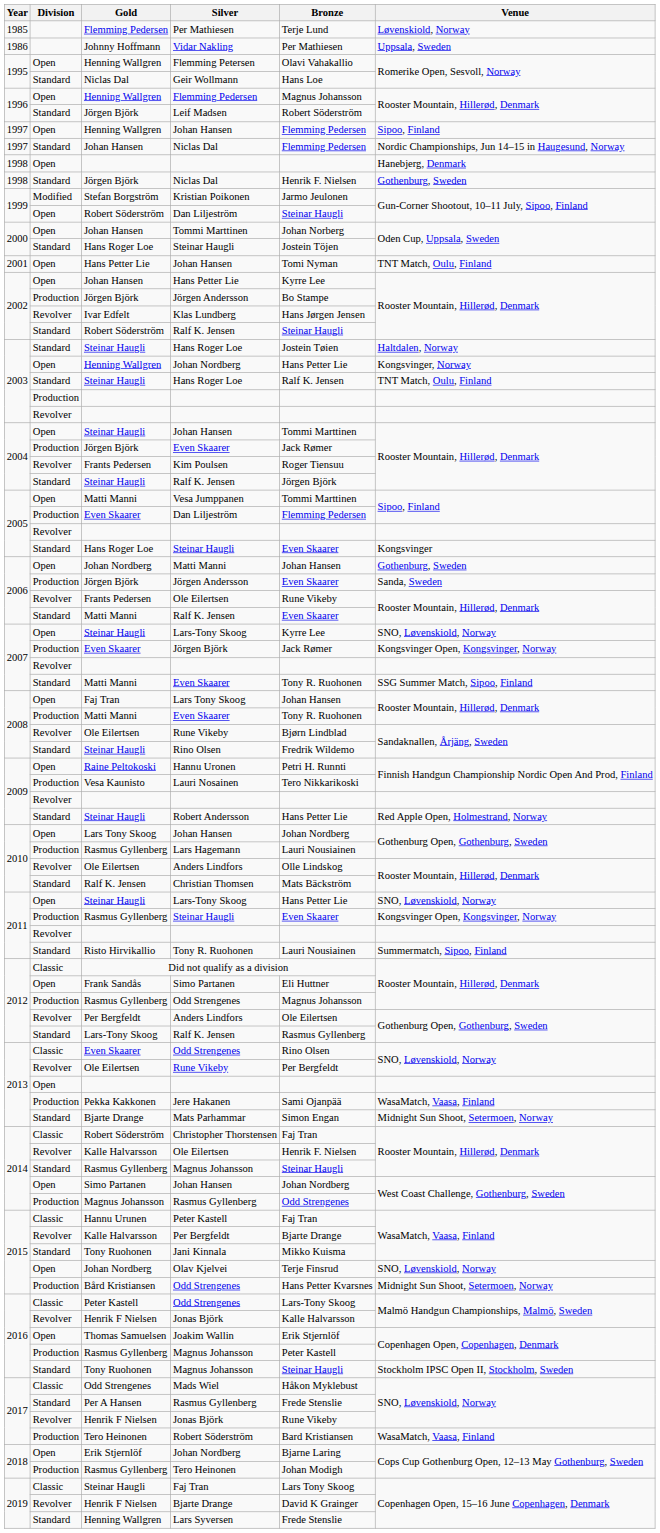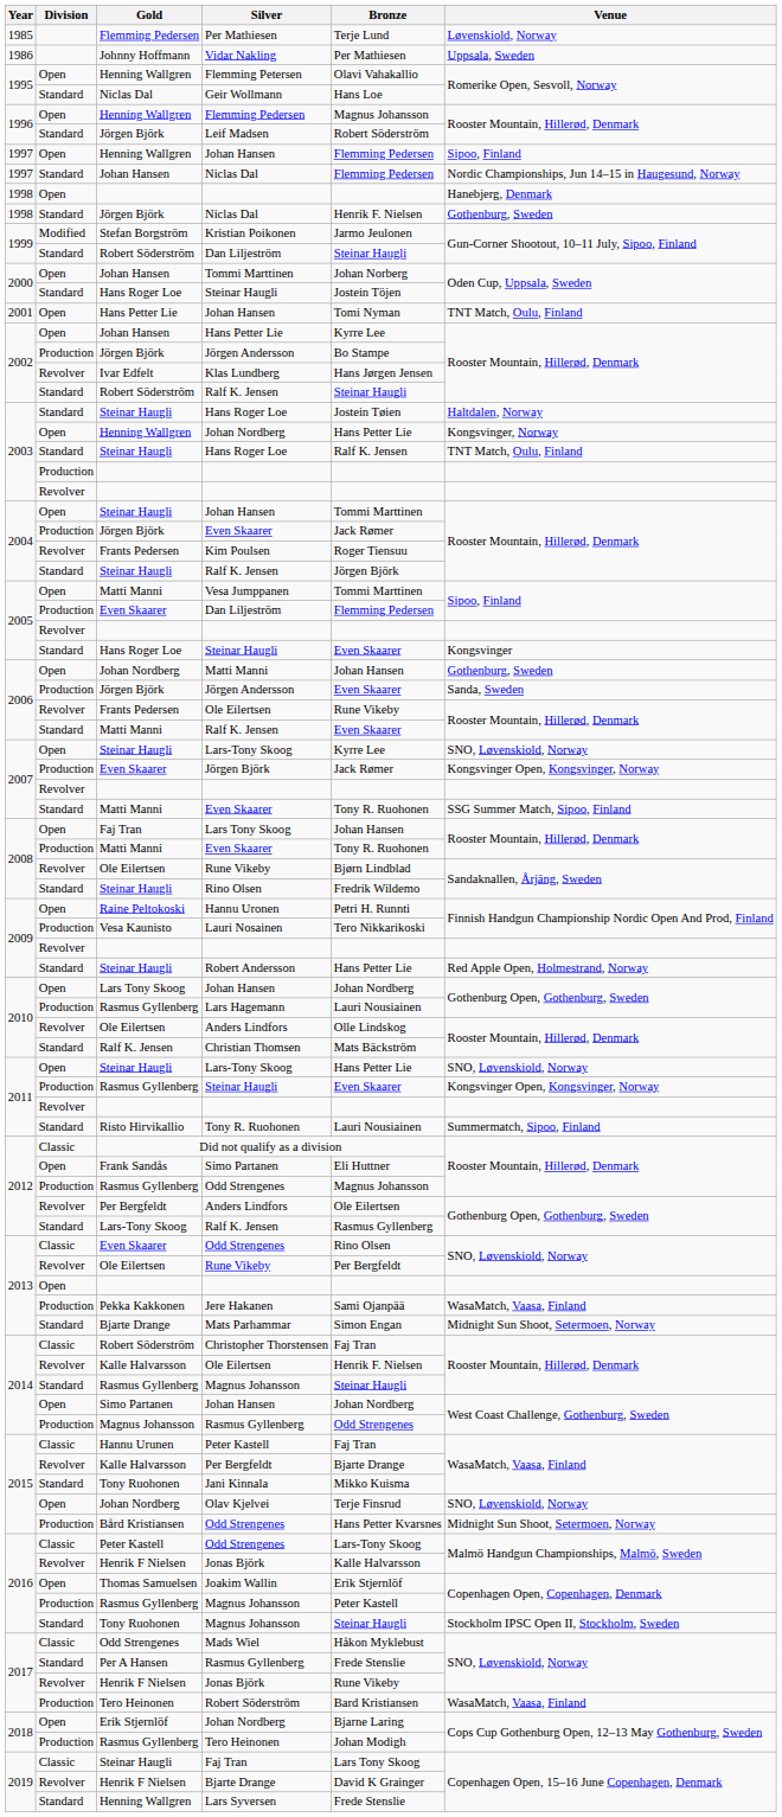 <table class="wikitable sortable" style="text-align: left;">
 <tr>
 <th>Year</th>
 <th>Division</th>
 <th> Gold</th>
 <th> Silver</th>
 <th> Bronze</th>
 <th>Venue</th>
 </tr>
 <tr>
 <td>1985</td>
 <td></td>
 <td><a href='#'>Flemming Pedersen</a></td>
 <td>Per Mathiesen</td>
 <td>Terje Lund</td>
 <td><a href='#'>Løvenskiold</a>, <a href='#'>Norway</a></td>
 </tr>
 <tr>
 <td>1986</td>
 <td></td>
 <td>Johnny Hoffmann</td>
 <td><a href='#'>Vidar Nakling</a></td>
 <td>Per Mathiesen</td>
 <td><a href='#'>Uppsala</a>, <a href='#'>Sweden</a></td>
 </tr>
 <tr>
 <td rowspan="2">1995</td>
 <td>Open</td>
 <td>Henning Wallgren</td>
 <td>Flemming Petersen</td>
 <td>Olavi Vahakallio</td>
 <td rowspan="2">Romerike Open, Sesvoll, <a href='#'>Norway</a></td>
 </tr>
 <tr>
 <td>Standard</td>
 <td>Niclas Dal</td>
 <td>Geir Wollmann</td>
 <td>Hans Loe</td>
 </tr>
 <tr>
 <td rowspan="2">1996</td>
 <td>Open</td>
 <td><a href='#'>Henning Wallgren</a></td>
 <td><a href='#'>Flemming Pedersen</a></td>
 <td>Magnus Johansson</td>
 <td rowspan="2">Rooster Mountain, <a href='#'>Hillerød</a>, <a href='#'>Denmark</a></td>
 </tr>
 <tr>
 <td>Standard</td>
 <td>Jörgen Björk</td>
 <td>Leif Madsen</td>
 <td>Robert Söderström</td>
 </tr>
 <tr>
 <td>1997</td>
 <td>Open</td>
 <td>Henning Wallgren</td>
 <td>Johan Hansen</td>
 <td><a href='#'>Flemming Pedersen</a></td>
 <td><a href='#'>Sipoo</a>, <a href='#'>Finland</a></td>
 </tr>
 <tr>
 <td>1997</td>
 <td>Standard</td>
 <td>Johan Hansen</td>
 <td>Niclas Dal</td>
 <td><a href='#'>Flemming Pedersen</a></td>
 <td>Nordic Championships, Jun 14–15 in <a href='#'>Haugesund</a>, <a href='#'>Norway</a></td>
 </tr>
 <tr>
 <td>1998</td>
 <td>Open</td>
 <td></td>
 <td></td>
 <td></td>
 <td>Hanebjerg, <a href='#'>Denmark</a></td>
 </tr>
 <tr>
 <td>1998</td>
 <td>Standard</td>
 <td>Jörgen Björk</td>
 <td>Niclas Dal</td>
 <td>Henrik F. Nielsen</td>
 <td><a href='#'>Gothenburg</a>, <a href='#'>Sweden</a></td>
 </tr>
 <tr>
 <td rowspan="2">1999</td>
 <td>Modified</td>
 <td>Stefan Borgström</td>
 <td>Kristian Poikonen</td>
 <td>Jarmo Jeulonen</td>
 <td rowspan="2">Gun-Corner Shootout, 10–11 July, <a href='#'>Sipoo</a>, <a href='#'>Finland</a></td>
 </tr>
 <tr>
-<td>Open</td>
+<td>Standard</td>
 <td>Robert Söderström</td>
 <td>Dan Liljeström</td>
 <td><a href='#'>Steinar Haugli</a></td>
 </tr>
 <tr>
 <td rowspan="2">2000</td>
 <td>Open</td>
 <td>Johan Hansen</td>
 <td>Tommi Marttinen</td>
 <td>Johan Norberg</td>
 <td rowspan="2">Oden Cup, <a href='#'>Uppsala</a>, <a href='#'>Sweden</a></td>
 </tr>
 <tr>
 <td>Standard</td>
 <td>Hans Roger Loe</td>
 <td>Steinar Haugli</td>
 <td>Jostein Töjen</td>
 </tr>
 <tr>
 <td>2001</td>
 <td>Open</td>
 <td>Hans Petter Lie</td>
 <td>Johan Hansen</td>
 <td>Tomi Nyman</td>
 <td>TNT Match, <a href='#'>Oulu</a>, <a href='#'>Finland</a></td>
 </tr>
 <tr>
 <td rowspan="4">2002</td>
 <td>Open</td>
 <td>Johan Hansen</td>
 <td>Hans Petter Lie</td>
 <td>Kyrre Lee</td>
 <td rowspan="4">Rooster Mountain, <a href='#'>Hillerød</a>, <a href='#'>Denmark</a></td>
 </tr>
 <tr>
 <td>Production</td>
 <td>Jörgen Björk</td>
 <td>Jörgen Andersson</td>
 <td>Bo Stampe</td>
 </tr>
 <tr>
 <td>Revolver</td>
 <td>Ivar Edfelt</td>
 <td>Klas Lundberg</td>
 <td>Hans Jørgen Jensen</td>
 </tr>
 <tr>
 <td>Standard</td>
 <td>Robert Söderström</td>
 <td>Ralf K. Jensen</td>
 <td><a href='#'>Steinar Haugli</a></td>
 </tr>
 <tr>
 <td rowspan="5">2003</td>
 <td>Standard</td>
 <td><a href='#'>Steinar Haugli</a></td>
 <td>Hans Roger Loe</td>
 <td>Jostein Tøien</td>
 <td><a href='#'>Haltdalen</a>, <a href='#'>Norway</a></td>
 </tr>
 <tr>
 <td>Open</td>
 <td><a href='#'>Henning Wallgren</a></td>
 <td>Johan Nordberg</td>
 <td>Hans Petter Lie</td>
 <td>Kongsvinger, <a href='#'>Norway</a></td>
 </tr>
 <tr>
 <td>Standard</td>
 <td><a href='#'>Steinar Haugli</a></td>
 <td>Hans Roger Loe</td>
 <td>Ralf K. Jensen</td>
 <td>TNT Match, <a href='#'>Oulu</a>, <a href='#'>Finland</a></td>
 </tr>
 <tr>
 <td>Production</td>
 <td></td>
 <td></td>
 <td></td>
 <td></td>
 </tr>
 <tr>
 <td>Revolver</td>
 <td></td>
 <td></td>
 <td></td>
 <td></td>
 </tr>
 <tr>
 <td rowspan="4">2004</td>
 <td>Open</td>
 <td><a href='#'>Steinar Haugli</a></td>
 <td>Johan Hansen</td>
 <td>Tommi Marttinen</td>
 <td rowspan="4">Rooster Mountain, <a href='#'>Hillerød</a>, <a href='#'>Denmark</a></td>
 </tr>
 <tr>
 <td>Production</td>
 <td>Jörgen Björk</td>
 <td><a href='#'>Even Skaarer</a></td>
 <td>Jack Rømer</td>
 </tr>
 <tr>
 <td>Revolver</td>
 <td>Frants Pedersen</td>
 <td>Kim Poulsen</td>
 <td>Roger Tiensuu</td>
 </tr>
 <tr>
 <td>Standard</td>
 <td><a href='#'>Steinar Haugli</a></td>
 <td>Ralf K. Jensen</td>
 <td>Jörgen Björk</td>
 </tr>
 <tr>
 <td rowspan="4">2005</td>
 <td>Open</td>
 <td>Matti Manni</td>
 <td>Vesa Jumppanen</td>
 <td>Tommi Marttinen</td>
 <td rowspan="2"><a href='#'>Sipoo</a>, <a href='#'>Finland</a></td>
 </tr>
 <tr>
 <td>Production</td>
 <td><a href='#'>Even Skaarer</a></td>
 <td>Dan Liljeström</td>
 <td><a href='#'>Flemming Pedersen</a></td>
 </tr>
 <tr>
 <td>Revolver</td>
 <td></td>
 <td></td>
 <td></td>
 <td></td>
 </tr>
 <tr>
 <td>Standard</td>
 <td>Hans Roger Loe</td>
 <td><a href='#'>Steinar Haugli</a></td>
 <td><a href='#'>Even Skaarer</a></td>
 <td>Kongsvinger</td>
 </tr>
 <tr>
 <td rowspan="4">2006</td>
 <td>Open</td>
 <td>Johan Nordberg</td>
 <td>Matti Manni</td>
 <td>Johan Hansen</td>
 <td><a href='#'>Gothenburg</a>, <a href='#'>Sweden</a></td>
 </tr>
 <tr>
 <td>Production</td>
 <td>Jörgen Björk</td>
 <td>Jörgen Andersson</td>
 <td><a href='#'>Even Skaarer</a></td>
 <td>Sanda, <a href='#'>Sweden</a></td>
 </tr>
 <tr>
 <td>Revolver</td>
 <td>Frants Pedersen</td>
 <td>Ole Eilertsen</td>
 <td>Rune Vikeby</td>
 <td rowspan="2">Rooster Mountain, <a href='#'>Hillerød</a>, <a href='#'>Denmark</a></td>
 </tr>
 <tr>
 <td>Standard</td>
 <td>Matti Manni</td>
 <td>Ralf K. Jensen</td>
 <td><a href='#'>Even Skaarer</a></td>
 </tr>
 <tr>
 <td rowspan="4">2007</td>
 <td>Open</td>
 <td><a href='#'>Steinar Haugli</a></td>
 <td>Lars-Tony Skoog</td>
 <td>Kyrre Lee</td>
 <td>SNO, <a href='#'>Løvenskiold</a>, <a href='#'>Norway</a></td>
 </tr>
 <tr>
 <td>Production</td>
 <td><a href='#'>Even Skaarer</a></td>
 <td>Jörgen Björk</td>
 <td>Jack Rømer</td>
 <td>Kongsvinger Open, <a href='#'>Kongsvinger</a>, <a href='#'>Norway</a></td>
 </tr>
 <tr>
 <td>Revolver</td>
 <td></td>
 <td></td>
 <td></td>
 <td></td>
 </tr>
 <tr>
 <td>Standard</td>
 <td>Matti Manni</td>
 <td><a href='#'>Even Skaarer</a></td>
 <td>Tony R. Ruohonen</td>
 <td>SSG Summer Match, <a href='#'>Sipoo</a>, <a href='#'>Finland</a></td>
 </tr>
 <tr>
 <td rowspan="4">2008</td>
 <td>Open</td>
 <td>Faj Tran</td>
 <td>Lars Tony Skoog</td>
 <td>Johan Hansen</td>
 <td rowspan="2">Rooster Mountain, <a href='#'>Hillerød</a>, <a href='#'>Denmark</a></td>
 </tr>
 <tr>
 <td>Production</td>
 <td>Matti Manni</td>
 <td><a href='#'>Even Skaarer</a></td>
 <td>Tony R. Ruohonen</td>
 </tr>
 <tr>
 <td>Revolver</td>
 <td>Ole Eilertsen</td>
 <td>Rune Vikeby</td>
 <td>Bjørn Lindblad</td>
 <td rowspan="2">Sandaknallen, <a href='#'>Årjäng</a>, <a href='#'>Sweden</a></td>
 </tr>
 <tr>
 <td>Standard</td>
 <td><a href='#'>Steinar Haugli</a></td>
 <td>Rino Olsen</td>
 <td>Fredrik Wildemo</td>
 </tr>
 <tr>
 <td rowspan="4">2009</td>
 <td>Open</td>
 <td><a href='#'>Raine Peltokoski</a></td>
 <td>Hannu Uronen</td>
 <td>Petri H. Runnti</td>
 <td rowspan="2">Finnish Handgun Championship Nordic Open And Prod, <a href='#'>Finland</a></td>
 </tr>
 <tr>
 <td>Production</td>
 <td>Vesa Kaunisto</td>
 <td>Lauri Nosainen</td>
 <td>Tero Nikkarikoski</td>
 </tr>
 <tr>
 <td>Revolver</td>
 <td></td>
 <td></td>
 <td></td>
 <td></td>
 </tr>
 <tr>
 <td>Standard</td>
 <td><a href='#'>Steinar Haugli</a></td>
 <td>Robert Andersson</td>
 <td>Hans Petter Lie</td>
 <td>Red Apple Open, <a href='#'>Holmestrand</a>, <a href='#'>Norway</a></td>
 </tr>
 <tr>
 <td rowspan="4">2010</td>
 <td>Open</td>
 <td>Lars Tony Skoog</td>
 <td>Johan Hansen</td>
 <td>Johan Nordberg</td>
 <td rowspan="2">Gothenburg Open, <a href='#'>Gothenburg</a>, <a href='#'>Sweden</a></td>
 </tr>
 <tr>
 <td>Production</td>
 <td>Rasmus Gyllenberg</td>
 <td>Lars Hagemann</td>
 <td>Lauri Nousiainen</td>
 </tr>
 <tr>
 <td>Revolver</td>
 <td>Ole Eilertsen</td>
 <td>Anders Lindfors</td>
 <td>Olle Lindskog</td>
 <td rowspan="2">Rooster Mountain, <a href='#'>Hillerød</a>, <a href='#'>Denmark</a></td>
 </tr>
 <tr>
 <td>Standard</td>
 <td>Ralf K. Jensen</td>
 <td>Christian Thomsen</td>
 <td>Mats Bäckström</td>
 </tr>
 <tr>
 <td rowspan="4">2011</td>
 <td>Open</td>
 <td><a href='#'>Steinar Haugli</a></td>
 <td>Lars-Tony Skoog</td>
 <td>Hans Petter Lie</td>
 <td>SNO, <a href='#'>Løvenskiold</a>, <a href='#'>Norway</a></td>
 </tr>
 <tr>
 <td>Production</td>
 <td>Rasmus Gyllenberg</td>
 <td><a href='#'>Steinar Haugli</a></td>
 <td><a href='#'>Even Skaarer</a></td>
 <td>Kongsvinger Open, <a href='#'>Kongsvinger</a>, <a href='#'>Norway</a></td>
 </tr>
 <tr>
 <td>Revolver</td>
 <td></td>
 <td></td>
 <td></td>
 <td></td>
 </tr>
 <tr>
 <td>Standard</td>
 <td>Risto Hirvikallio</td>
 <td>Tony R. Ruohonen</td>
 <td>Lauri Nousiainen</td>
 <td>Summermatch, <a href='#'>Sipoo</a>, <a href='#'>Finland</a></td>
 </tr>
 <tr>
 <td rowspan="5">2012</td>
 <td>Classic</td>
 <td colspan=3 style="text-align:center">Did not qualify as a division</td>
 <td rowspan="3">Rooster Mountain, <a href='#'>Hillerød</a>, <a href='#'>Denmark</a></td>
 </tr>
 <tr>
 <td>Open</td>
 <td>Frank Sandås</td>
 <td>Simo Partanen</td>
 <td>Eli Huttner</td>
 </tr>
 <tr>
 <td>Production</td>
 <td>Rasmus Gyllenberg</td>
 <td>Odd Strengenes</td>
 <td>Magnus Johansson</td>
 </tr>
 <tr>
 <td>Revolver</td>
 <td>Per Bergfeldt</td>
 <td>Anders Lindfors</td>
 <td>Ole Eilertsen</td>
 <td rowspan="2">Gothenburg Open, <a href='#'>Gothenburg</a>, <a href='#'>Sweden</a></td>
 </tr>
 <tr>
 <td>Standard</td>
 <td>Lars-Tony Skoog</td>
 <td>Ralf K. Jensen</td>
 <td>Rasmus Gyllenberg</td>
 </tr>
 <tr>
 <td rowspan="5">2013</td>
 <td>Classic</td>
 <td><a href='#'>Even Skaarer</a></td>
 <td><a href='#'>Odd Strengenes</a></td>
 <td>Rino Olsen</td>
 <td rowspan="2">SNO, <a href='#'>Løvenskiold</a>, <a href='#'>Norway</a></td>
 </tr>
 <tr>
 <td>Revolver</td>
 <td>Ole Eilertsen</td>
 <td><a href='#'>Rune Vikeby</a></td>
 <td>Per Bergfeldt</td>
 </tr>
 <tr>
 <td>Open</td>
 <td></td>
 <td></td>
 <td></td>
 <td></td>
 </tr>
 <tr>
 <td>Production</td>
 <td>Pekka Kakkonen</td>
 <td>Jere Hakanen</td>
 <td>Sami Ojanpää</td>
 <td>WasaMatch, <a href='#'>Vaasa</a>, <a href='#'>Finland</a></td>
 </tr>
 <tr>
 <td>Standard</td>
 <td>Bjarte Drange</td>
 <td>Mats Parhammar</td>
 <td>Simon Engan</td>
 <td>Midnight Sun Shoot, <a href='#'>Setermoen</a>, <a href='#'>Norway</a></td>
 </tr>
 <tr>
 <td rowspan="5">2014</td>
 <td>Classic</td>
 <td>Robert Söderström</td>
 <td>Christopher Thorstensen</td>
 <td>Faj Tran</td>
 <td rowspan="3">Rooster Mountain, <a href='#'>Hillerød</a>, <a href='#'>Denmark</a></td>
 </tr>
 <tr>
 <td>Revolver</td>
 <td>Kalle Halvarsson</td>
 <td>Ole Eilertsen</td>
 <td>Henrik F. Nielsen</td>
 </tr>
 <tr>
 <td>Standard</td>
 <td>Rasmus Gyllenberg</td>
 <td>Magnus Johansson</td>
 <td><a href='#'>Steinar Haugli</a></td>
 </tr>
 <tr>
 <td>Open</td>
 <td>Simo Partanen</td>
 <td>Johan Hansen</td>
 <td>Johan Nordberg</td>
 <td rowspan="2">West Coast Challenge, <a href='#'>Gothenburg</a>, <a href='#'>Sweden</a></td>
 </tr>
 <tr>
 <td>Production</td>
 <td>Magnus Johansson</td>
 <td>Rasmus Gyllenberg</td>
 <td><a href='#'>Odd Strengenes</a></td>
 </tr>
 <tr>
 <td rowspan="5">2015</td>
 <td>Classic</td>
 <td>Hannu Urunen</td>
 <td>Peter Kastell</td>
 <td>Faj Tran</td>
 <td rowspan="3">WasaMatch, <a href='#'>Vaasa</a>, <a href='#'>Finland</a></td>
 </tr>
 <tr>
 <td>Revolver</td>
 <td>Kalle Halvarsson</td>
 <td>Per Bergfeldt</td>
 <td>Bjarte Drange</td>
 </tr>
 <tr>
 <td>Standard</td>
 <td>Tony Ruohonen</td>
 <td>Jani Kinnala</td>
 <td>Mikko Kuisma</td>
 </tr>
 <tr>
 <td>Open</td>
 <td>Johan Nordberg</td>
 <td>Olav Kjelvei</td>
 <td>Terje Finsrud</td>
 <td>SNO, <a href='#'>Løvenskiold</a>, <a href='#'>Norway</a></td>
 </tr>
 <tr>
 <td>Production</td>
 <td>Bård Kristiansen</td>
 <td><a href='#'>Odd Strengenes</a></td>
 <td>Hans Petter Kvarsnes</td>
 <td>Midnight Sun Shoot, <a href='#'>Setermoen</a>, <a href='#'>Norway</a></td>
 </tr>
 <tr>
 <td rowspan="5">2016</td>
 <td>Classic</td>
 <td>Peter Kastell</td>
 <td><a href='#'>Odd Strengenes</a></td>
 <td>Lars-Tony Skoog</td>
 <td rowspan="2">Malmö Handgun Championships, <a href='#'>Malmö</a>, <a href='#'>Sweden</a></td>
 </tr>
 <tr>
 <td>Revolver</td>
 <td>Henrik F Nielsen</td>
 <td>Jonas Björk</td>
 <td>Kalle Halvarsson</td>
 </tr>
 <tr>
 <td>Open</td>
 <td>Thomas Samuelsen</td>
 <td>Joakim Wallin</td>
 <td>Erik Stjernlöf</td>
 <td rowspan="2">Copenhagen Open, <a href='#'>Copenhagen</a>, <a href='#'>Denmark</a></td>
 </tr>
 <tr>
 <td>Production</td>
 <td>Rasmus Gyllenberg</td>
 <td>Magnus Johansson</td>
 <td>Peter Kastell</td>
 </tr>
 <tr>
 <td>Standard</td>
 <td>Tony Ruohonen</td>
 <td>Magnus Johansson</td>
 <td><a href='#'>Steinar Haugli</a></td>
 <td>Stockholm IPSC Open II, <a href='#'>Stockholm</a>, <a href='#'>Sweden</a></td>
 </tr>
 <tr>
 <td rowspan="4">2017</td>
 <td>Classic</td>
 <td>Odd Strengenes</td>
 <td>Mads Wiel</td>
 <td>Håkon Myklebust</td>
 <td rowspan="3">SNO, <a href='#'>Løvenskiold</a>, <a href='#'>Norway</a></td>
 </tr>
 <tr>
 <td>Standard</td>
 <td>Per A Hansen</td>
 <td>Rasmus Gyllenberg</td>
 <td>Frede Stenslie</td>
 </tr>
 <tr>
 <td>Revolver</td>
 <td>Henrik F Nielsen</td>
 <td>Jonas Björk</td>
 <td>Rune Vikeby</td>
 </tr>
 <tr>
 <td>Production</td>
 <td>Tero Heinonen</td>
 <td>Robert Söderström</td>
 <td>Bard Kristiansen</td>
 <td>WasaMatch, <a href='#'>Vaasa</a>, <a href='#'>Finland</a></td>
 </tr>
 <tr>
 <td rowspan="2">2018</td>
 <td>Open</td>
 <td>Erik Stjernlöf</td>
 <td>Johan Nordberg</td>
 <td>Bjarne Laring</td>
 <td rowspan="2">Cops Cup Gothenburg Open, 12–13 May <a href='#'>Gothenburg</a>, <a href='#'>Sweden</a></td>
 </tr>
 <tr>
 <td>Production</td>
 <td>Rasmus Gyllenberg</td>
 <td>Tero Heinonen</td>
 <td>Johan Modigh</td>
 </tr>
 <tr>
 <td rowspan="3">2019</td>
 <td>Classic</td>
 <td>Steinar Haugli</td>
 <td>Faj Tran</td>
 <td>Lars Tony Skoog</td>
 <td rowspan="3">Copenhagen Open, 15–16 June <a href='#'>Copenhagen</a>, <a href='#'>Denmark</a></td>
 </tr>
 <tr>
 <td>Revolver</td>
 <td>Henrik F Nielsen</td>
 <td>Bjarte Drange</td>
 <td>David K Grainger</td>
 </tr>
 <tr>
 <td>Standard</td>
 <td>Henning Wallgren</td>
 <td>Lars Syversen</td>
 <td>Frede Stenslie</td>
 </tr>
 </table>
